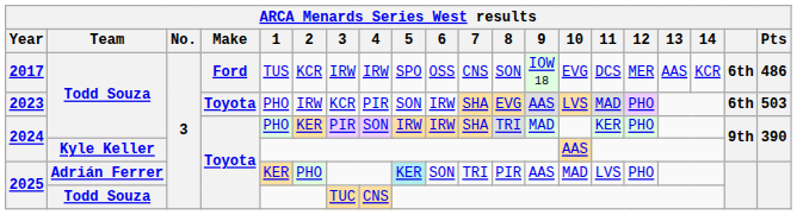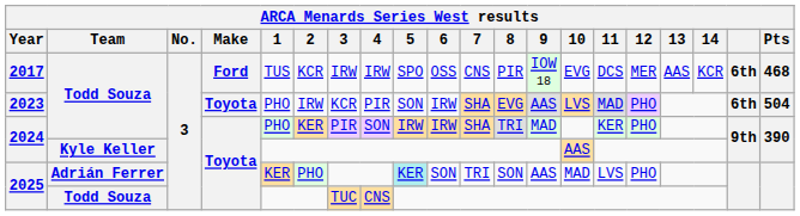 <table class="wikitable" style="text-align:center; font-size:75%">
 <tr>
 <th colspan=20><a href='#'>ARCA Menards Series West</a> results</th>
 </tr>
 <tr>
 <th>Year</th>
 <th>Team</th>
 <th>No.</th>
 <th>Make</th>
 <th>1</th>
 <th>2</th>
 <th>3</th>
 <th>4</th>
 <th>5</th>
 <th>6</th>
 <th>7</th>
 <th>8</th>
 <th>9</th>
 <th>10</th>
 <th>11</th>
 <th>12</th>
 <th>13</th>
 <th>14</th>
 <th></th>
 <th>Pts</th>
 </tr>
 <tr>
 <th><a href='#'>2017</a></th>
 <th rowspan=3><a href='#'>Todd Souza</a></th>
 <th rowspan=7>3</th>
 <th><a href='#'>Ford</a></th>
 <td><a href='#'>TUS</a></td>
 <td><a href='#'>KCR</a></td>
 <td><a href='#'>IRW</a></td>
 <td><a href='#'>IRW</a></td>
 <td><a href='#'>SPO</a></td>
 <td><a href='#'>OSS</a></td>
 <td><a href='#'>CNS</a></td>
-<td><a href='#'>SON</a></td>
+<td><a href='#'>PIR</a></td>
 <td style="background:#DFFFDF;"><a href='#'>IOW</a><br><small>18</small></td>
 <td><a href='#'>EVG</a></td>
 <td><a href='#'>DCS</a></td>
 <td><a href='#'>MER</a></td>
 <td><a href='#'>AAS</a></td>
 <td><a href='#'>KCR</a></td>
 <th>6th</th>
-<th>486</th>
+<th>468</th>
 </tr>
 <tr>
 <th><a href='#'>2023</a></th>
 <th><a href='#'>Toyota</a></th>
 <td><a href='#'>PHO</a></td>
 <td><a href='#'>IRW</a></td>
 <td><a href='#'>KCR</a></td>
 <td><a href='#'>PIR</a></td>
 <td><a href='#'>SON</a></td>
 <td><a href='#'>IRW</a></td>
 <td style="background:#FFDF9F;"><a href='#'>SHA</a><br></td>
 <td style="background:#FFDF9F;"><a href='#'>EVG</a><br></td>
 <td style="background:#DFDFDF;"><a href='#'>AAS</a><br></td>
 <td style="background:#FFDF9F;"><a href='#'>LVS</a><br></td>
 <td style="background:#DFDFDF;"><a href='#'>MAD</a><br></td>
 <td style="background:#EFCFFF;"><a href='#'>PHO</a><br></td>
 <td colspan=2></td>
 <th>6th</th>
-<th>503</th>
+<th>504</th>
 </tr>
 <tr>
 <th rowspan=2><a href='#'>2024</a></th>
 <th rowspan=5><a href='#'>Toyota</a></th>
 <td style="background:#DFFFDF;"><a href='#'>PHO</a><br></td>
 <td style="background:#FFDF9F;"><a href='#'>KER</a><br></td>
 <td style="background:#EFCFFF;"><a href='#'>PIR</a><br></td>
 <td style="background:#EFCFFF;"><a href='#'>SON</a><br></td>
 <td style="background:#FFDF9F;"><a href='#'>IRW</a><br></td>
 <td style="background:#FFDF9F;"><a href='#'>IRW</a><br></td>
 <td style="background:#FFDF9F;"><a href='#'>SHA</a><br></td>
 <td style="background:#DFDFDF;"><a href='#'>TRI</a><br></td>
 <td style="background:#DFFFDF;"><a href='#'>MAD</a><br></td>
 <td></td>
 <td style="background:#DFFFDF;"><a href='#'>KER</a><br></td>
 <td style="background:#DFFFDF;"><a href='#'>PHO</a><br></td>
 <td colspan=2></td>
 <th rowspan=2>9th</th>
 <th rowspan=2>390</th>
 </tr>
 <tr>
 <th><a href='#'>Kyle Keller</a></th>
 <td colspan=9></td>
 <td style="background:#FFDF9F;"><a href='#'>AAS</a><br></td>
 <td colspan=4></td>
 </tr>
 <tr>
 <th rowspan=2><a href='#'>2025</a></th>
 <th><a href='#'>Adrián Ferrer</a></th>
 <td style="background:#FFDF9F;"><a href='#'>KER</a><br></td>
 <td style="background:#DFFFDF;"><a href='#'>PHO</a><br></td>
 <td colspan=2></td>
 <td style="background: paleturquoise;"><a href='#'>KER</a></td>
 <td><a href='#'>SON</a></td>
 <td><a href='#'>TRI</a></td>
-<td><a href='#'>PIR</a></td>
+<td><a href='#'>SON</a></td>
 <td><a href='#'>AAS</a></td>
 <td><a href='#'>MAD</a></td>
 <td><a href='#'>LVS</a></td>
 <td><a href='#'>PHO</a></td>
 <td colspan=2></td>
 <th rowspan=2></th>
 <th rowspan=2></th>
 </tr>
 <tr>
 <th><a href='#'>Todd Souza</a></th>
 <td colspan=2></td>
 <td style="background:#FFDF9F;"><a href='#'>TUC</a><br></td>
 <td style="background:#FFDF9F;"><a href='#'>CNS</a><br></td>
 <td colspan=11></td>
 </tr>
 </table>
